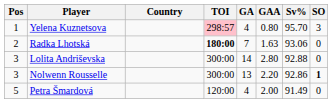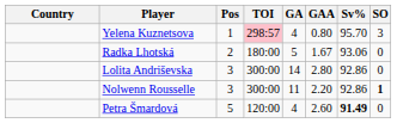 <table class="wikitable sortable" style="text-align: center;">
 <tr>
+<th width=120>Country</th>
+<th width=150>Player</th>
 <th width=30>Pos</th>
-<th width=150>Player</th>
-<th width=120>Country</th>
 <th width=20>TOI</th>
 <th width=20>GA</th>
 <th width=20>GAA</th>
 <th width=20>Sv%</th>
 <th width=20>SO</th>
 </tr>
 <tr>
+<td align=left></td>
+<td align=left><a href='#'>Yelena Kuznetsova</a></td>
 <td>1</td>
-<td align=left><a href='#'>Yelena Kuznetsova</a></td>
-<td align=left></td>
 <td style="background: pink;">298:57</td>
 <td>4</td>
 <td>0.80</td>
 <td>95.70</td>
 <td>3</td>
 </tr>
 <tr>
+<td align=left></td>
+<td align=left><a href='#'>Radka Lhotská</a></td>
 <td>2</td>
-<td align=left><a href='#'>Radka Lhotská</a></td>
-<td align=left></td>
-<td><strong>180:00</strong></td>
-<td>7</td>
-<td>1.63</td>
+<td>180:00</td>
+<td>5</td>
+<td>1.67</td>
 <td>93.06</td>
 <td>0</td>
 </tr>
 <tr>
+<td align=left></td>
+<td align=left><a href='#'>Lolita Andriševska</a></td>
 <td>3</td>
-<td align=left><a href='#'>Lolita Andriševska</a></td>
-<td align=left></td>
 <td>300:00</td>
 <td>14</td>
 <td>2.80</td>
-<td>92.88</td>
+<td>92.86</td>
 <td>0</td>
 </tr>
 <tr>
+<td align=left></td>
+<td align=left><a href='#'>Nolwenn Rousselle</a></td>
 <td>3</td>
-<td align=left><a href='#'>Nolwenn Rousselle</a></td>
-<td align=left></td>
 <td>300:00</td>
-<td>13</td>
+<td>11</td>
 <td>2.20</td>
 <td>92.86</td>
 <td><strong>1</strong></td>
 </tr>
 <tr>
+<td align=left></td>
+<td align=left><a href='#'>Petra Šmardová</a></td>
 <td>5</td>
-<td align=left><a href='#'>Petra Šmardová</a></td>
-<td align=left></td>
 <td>120:00</td>
 <td>4</td>
-<td>2.00</td>
-<td>91.49</td>
+<td>2.60</td>
+<td><strong>91.49</strong></td>
 <td>0</td>
 </tr>
 </table>
